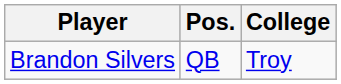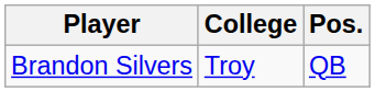 <table class="wikitable sortable">
 <tr>
 <th>Player</th>
+<th><abbr>College</abbr></th>
 <th><abbr>Pos.</abbr></th>
-<th><abbr>College</abbr></th>
 </tr>
 <tr>
 <td><a href='#'>Brandon Silvers</a></td>
+<td><a href='#'>Troy</a></td>
 <td><a href='#'>QB</a></td>
-<td><a href='#'>Troy</a></td>
 </tr>
 </table>
